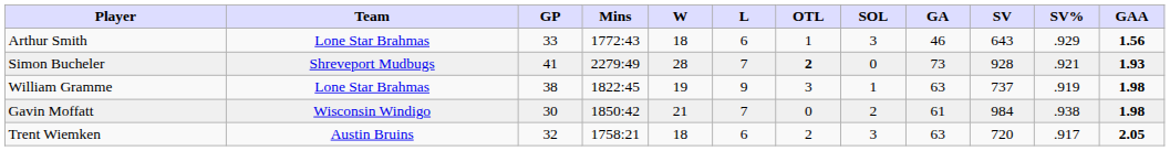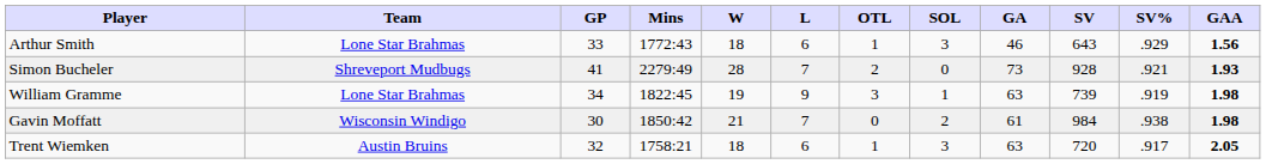 <table class="wikitable sortable" style="text-align: center">
 <tr>
 <th style="background:#ddf; width: 15em;"><strong>Player</strong></th>
 <th style="background:#ddf; width: 20em;">Team</th>
 <th style="background:#ddf; width: 4em;">GP</th>
 <th style="background:#ddf; width: 4em;">Mins</th>
 <th style="background:#ddf; width: 4em;">W</th>
 <th style="background:#ddf; width: 4em;">L</th>
 <th style="background:#ddf; width: 4em;">OTL</th>
 <th style="background:#ddf; width: 4em;">SOL</th>
 <th style="background:#ddf; width: 4em;">GA</th>
 <th style="background:#ddf; width: 4em;">SV</th>
 <th style="background:#ddf; width: 4em;">SV%</th>
 <th style="background:#ddf; width: 4em;">GAA</th>
 </tr>
 <tr>
 <td align=left>Arthur Smith</td>
 <td><a href='#'>Lone Star Brahmas</a></td>
 <td>33</td>
 <td>1772:43</td>
 <td>18</td>
 <td>6</td>
 <td>1</td>
 <td>3</td>
 <td>46</td>
 <td>643</td>
 <td>.929</td>
 <td><strong>1.56</strong></td>
 </tr>
 <tr bgcolor=f0f0f0>
 <td align=left>Simon Bucheler</td>
 <td><a href='#'>Shreveport Mudbugs</a></td>
 <td>41</td>
 <td>2279:49</td>
 <td>28</td>
 <td>7</td>
-<td><strong>2</strong></td>
+<td>2</td>
 <td>0</td>
 <td>73</td>
 <td>928</td>
 <td>.921</td>
 <td><strong>1.93</strong></td>
 </tr>
 <tr>
 <td align=left>William Gramme</td>
 <td><a href='#'>Lone Star Brahmas</a></td>
-<td>38</td>
+<td>34</td>
 <td>1822:45</td>
 <td>19</td>
 <td>9</td>
 <td>3</td>
 <td>1</td>
 <td>63</td>
-<td>737</td>
+<td>739</td>
 <td>.919</td>
 <td><strong>1.98</strong></td>
 </tr>
 <tr bgcolor=f0f0f0>
 <td align=left>Gavin Moffatt</td>
 <td><a href='#'>Wisconsin Windigo</a></td>
 <td>30</td>
 <td>1850:42</td>
 <td>21</td>
 <td>7</td>
 <td>0</td>
 <td>2</td>
 <td>61</td>
 <td>984</td>
 <td>.938</td>
 <td><strong>1.98</strong></td>
 </tr>
 <tr>
 <td align=left>Trent Wiemken</td>
 <td><a href='#'>Austin Bruins</a></td>
 <td>32</td>
 <td>1758:21</td>
 <td>18</td>
 <td>6</td>
-<td>2</td>
+<td>1</td>
 <td>3</td>
 <td>63</td>
 <td>720</td>
 <td>.917</td>
 <td><strong>2.05</strong></td>
 </tr>
 </table>
